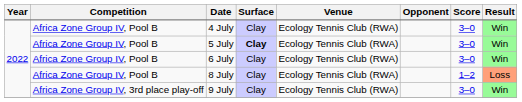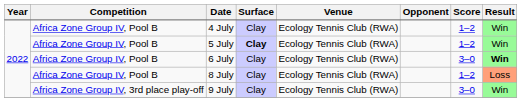 <table class="wikitable sortable">
 <tr>
 <th scope="col">Year</th>
 <th scope="col">Competition</th>
 <th scope="col">Date</th>
 <th scope="col">Surface</th>
 <th scope="col">Venue</th>
 <th scope="col">Opponent</th>
 <th scope="col">Score</th>
 <th scope="col">Result</th>
 </tr>
 <tr style="border-top:2px solid gray;">
 <td align="center" rowspan="5"><a href='#'>2022</a></td>
 <td><a href='#'>Africa Zone Group IV</a>, Pool B</td>
 <td>4 July</td>
 <td align="center" bgcolor=ccccff>Clay</td>
 <td>Ecology Tennis Club (RWA)</td>
 <td></td>
-<td align="center"><a href='#'>3–0</a></td>
+<td align="center"><a href='#'>1–2</a></td>
 <td align="center" bgcolor="#98FB98">Win</td>
 </tr>
 <tr>
 <td><a href='#'>Africa Zone Group IV</a>, Pool B</td>
 <td>5 July</td>
 <td align="center" bgcolor=ccccff><strong>Clay</strong></td>
 <td>Ecology Tennis Club (RWA)</td>
 <td></td>
-<td align="center"><a href='#'>3–0</a></td>
+<td align="center"><a href='#'>1–2</a></td>
 <td align="center" bgcolor="#98FB98">Win</td>
 </tr>
 <tr>
 <td><a href='#'>Africa Zone Group IV</a>, Pool B</td>
 <td>6 July</td>
 <td align="center" bgcolor=ccccff>Clay</td>
 <td>Ecology Tennis Club (RWA)</td>
 <td></td>
 <td align="center"><a href='#'>3–0</a></td>
-<td align="center" bgcolor="#98FB98">Win</td>
+<td align="center" bgcolor="#98FB98"><strong>Win</strong></td>
 </tr>
 <tr>
 <td><a href='#'>Africa Zone Group IV</a>, Pool B</td>
 <td>8 July</td>
 <td align="center" bgcolor=ccccff>Clay</td>
 <td>Ecology Tennis Club (RWA)</td>
 <td></td>
 <td align="center"><a href='#'>1–2</a></td>
 <td align="center" bgcolor="#FFA07A">Loss</td>
 </tr>
 <tr>
 <td><a href='#'>Africa Zone Group IV</a>, 3rd place play-off</td>
 <td>9 July</td>
 <td align="center" bgcolor=ccccff>Clay</td>
 <td>Ecology Tennis Club (RWA)</td>
 <td></td>
 <td align="center"><a href='#'>3–0</a></td>
 <td align="center" bgcolor="#98FB98">Win</td>
 </tr>
 <tr>
 </tr>
 </table>
